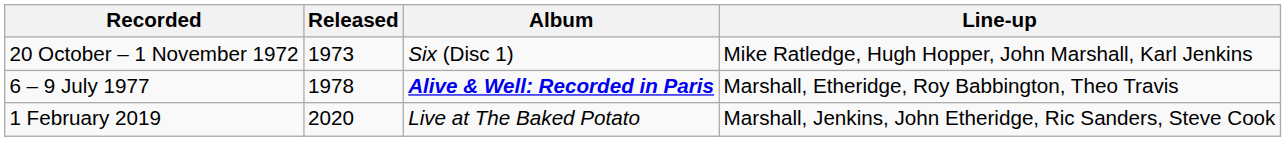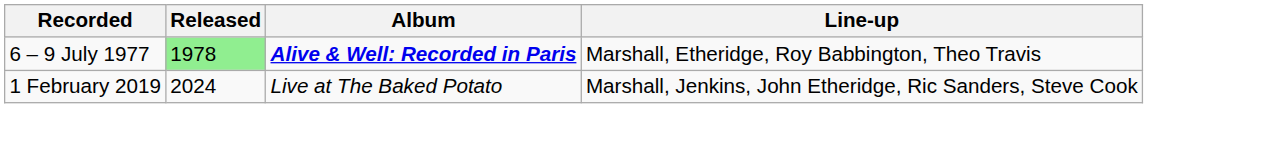 <table class="wikitable sortable">
 <tr>
 <th>Recorded</th>
 <th>Released</th>
 <th>Album</th>
 <th>Line-up</th>
 </tr>
 <tr>
-<td>20 October – 1 November 1972</td>
-<td>1973</td>
-<td><em>Six</em> (Disc 1)</td>
-<td>Mike Ratledge, Hugh Hopper, John Marshall, Karl Jenkins</td>
-</tr>
-<tr>
 <td>6 – 9 July 1977</td>
-<td>1978</td>
+<td style="background: lightgreen;">1978</td>
 <td><strong><em><a href='#'>Alive & Well: Recorded in Paris</a></em></strong></td>
 <td>Marshall, Etheridge, Roy Babbington, Theo Travis</td>
 </tr>
 <tr>
 <td>1 February 2019</td>
-<td>2020</td>
+<td>2024</td>
 <td><em>Live at The Baked Potato</em></td>
 <td>Marshall, Jenkins, John Etheridge, Ric Sanders, Steve Cook</td>
 </tr>
 </table>
